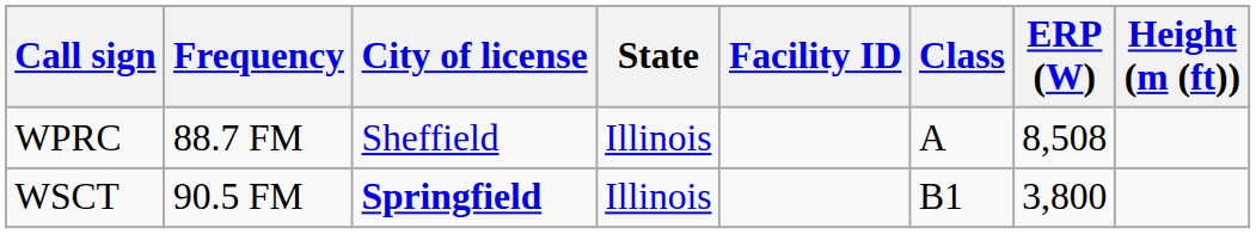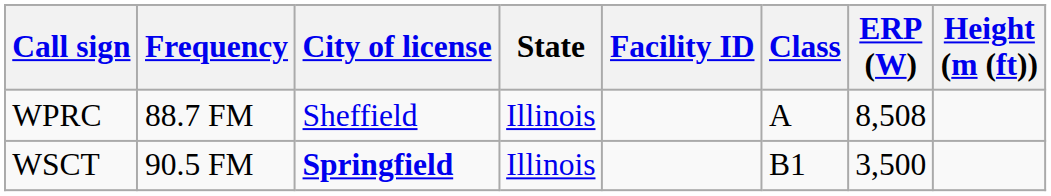 <table class="wikitable sortable">
 <tr>
 <th><a href='#'>Call sign</a></th>
 <th data-sort-type="number"><a href='#'>Frequency</a></th>
 <th><a href='#'>City of license</a></th>
 <th>State</th>
 <th data-sort-type="number"><a href='#'>Facility ID</a></th>
 <th><a href='#'>Class</a></th>
 <th data-sort-type="number"><a href='#'>ERP</a><br>(<a href='#'>W</a>)</th>
 <th data-sort-type="number"><a href='#'>Height</a><br>(<a href='#'>m</a> (<a href='#'>ft</a>))</th>
 </tr>
 <tr>
 <td>WPRC</td>
 <td>88.7 FM</td>
 <td><a href='#'>Sheffield</a></td>
 <td><a href='#'>Illinois</a></td>
 <td></td>
 <td>A</td>
 <td>8,508</td>
 <td></td>
 </tr>
 <tr>
 <td>WSCT</td>
 <td>90.5 FM</td>
 <td><strong><a href='#'>Springfield</a></strong></td>
 <td><a href='#'>Illinois</a></td>
 <td></td>
 <td>B1</td>
-<td>3,800</td>
+<td>3,500</td>
 <td></td>
 </tr>
 </table>
